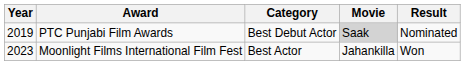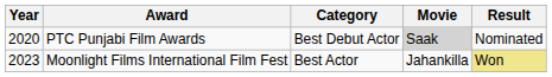 <table class="wikitable">
 <tr>
 <th>Year</th>
 <th>Award</th>
 <th>Category</th>
 <th>Movie</th>
 <th>Result</th>
 </tr>
 <tr>
-<td>2019</td>
+<td>2020</td>
 <td>PTC Punjabi Film Awards</td>
 <td>Best Debut Actor</td>
 <td style="background: lightgrey;">Saak</td>
 <td>Nominated</td>
 </tr>
 <tr>
 <td>2023</td>
 <td>Moonlight Films International Film Fest</td>
 <td>Best Actor</td>
 <td>Jahankilla</td>
-<td>Won</td>
+<td style="background: khaki;">Won</td>
 </tr>
 </table>
